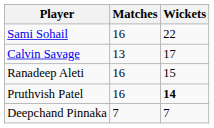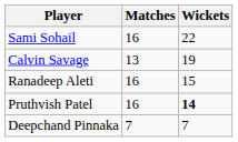 <table class="wikitable">
 <tr>
 <th>Player</th>
 <th>Matches</th>
 <th>Wickets</th>
 </tr>
 <tr>
 <td><a href='#'>Sami Sohail</a></td>
 <td>16</td>
 <td>22</td>
 </tr>
 <tr>
 <td><a href='#'>Calvin Savage</a></td>
 <td>13</td>
-<td>17</td>
+<td>19</td>
 </tr>
 <tr>
 <td>Ranadeep Aleti</td>
 <td>16</td>
 <td>15</td>
 </tr>
 <tr>
 <td>Pruthvish Patel</td>
 <td>16</td>
 <td><strong>14</strong></td>
 </tr>
 <tr>
 <td>Deepchand Pinnaka</td>
 <td>7</td>
 <td>7</td>
 </tr>
 </table>
